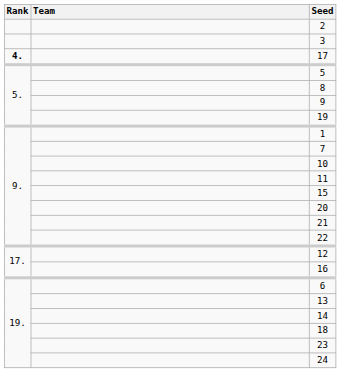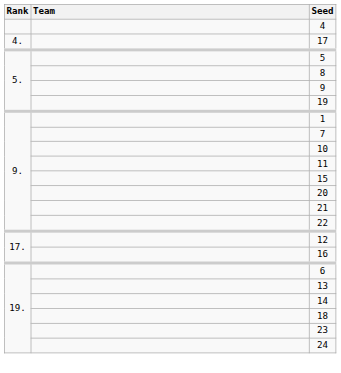 <table class="wikitable" style="font-size:95%;">
 <tr>
 <th>Rank</th>
 <th style="text-align: left; width: 30em">Team</th>
 <th>Seed</th>
 </tr>
 <tr>
 <td align="center"></td>
 <td></td>
-<td align="center">2</td>
-</tr>
-<tr>
-<td align="center"></td>
-<td></td>
-<td align="center">3</td>
+<td align="center">4</td>
 </tr>
 <tr style="border-bottom: 4px solid #cccccc;">
-<td align="center"><strong>4.</strong></td>
+<td align="center">4.</td>
 <td></td>
 <td align="center">17</td>
 </tr>
 <tr>
 <td rowspan=4 align="center">5.</td>
 <td></td>
 <td align="center">5</td>
 </tr>
 <tr>
 <td></td>
 <td align="center">8</td>
 </tr>
 <tr>
 <td></td>
 <td align="center">9</td>
 </tr>
 <tr style="border-bottom: 4px solid #cccccc;">
 <td></td>
 <td align="center">19</td>
 </tr>
 <tr>
 <td rowspan=8 align="center">9.</td>
 <td></td>
 <td align="center">1</td>
 </tr>
 <tr>
 <td></td>
 <td align="center">7</td>
 </tr>
 <tr>
 <td></td>
 <td align="center">10</td>
 </tr>
 <tr>
 <td></td>
 <td align="center">11</td>
 </tr>
 <tr>
 <td></td>
 <td align="center">15</td>
 </tr>
 <tr>
 <td></td>
 <td align="center">20</td>
 </tr>
 <tr>
 <td></td>
 <td align="center">21</td>
 </tr>
 <tr style="border-bottom: 4px solid #cccccc;">
 <td></td>
 <td align="center">22</td>
 </tr>
 <tr>
 <td rowspan=2 align="center">17.</td>
 <td></td>
 <td align="center">12</td>
 </tr>
 <tr style="border-bottom: 4px solid #cccccc;">
 <td></td>
 <td align="center">16</td>
 </tr>
 <tr>
 <td rowspan=6 align="center">19.</td>
 <td></td>
 <td align="center">6</td>
 </tr>
 <tr>
 <td></td>
 <td align="center">13</td>
 </tr>
 <tr>
 <td></td>
 <td align="center">14</td>
 </tr>
 <tr>
 <td></td>
 <td align="center">18</td>
 </tr>
 <tr>
 <td></td>
 <td align="center">23</td>
 </tr>
 <tr>
 <td></td>
 <td align="center">24</td>
 </tr>
 </table>
